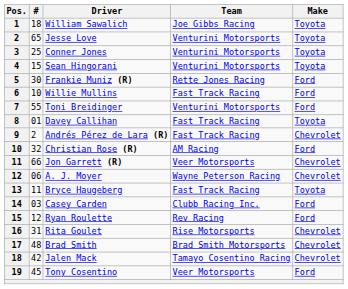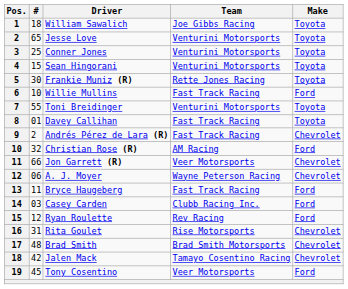 <table class="wikitable" style="font-size:95%">
 <tr>
 <th>Pos.</th>
 <th>#</th>
 <th>Driver</th>
 <th>Team</th>
 <th>Make</th>
 </tr>
 <tr>
 <th>1</th>
 <td>18</td>
 <td><a href='#'>William Sawalich</a></td>
 <td><a href='#'>Joe Gibbs Racing</a></td>
 <td><a href='#'>Toyota</a></td>
 </tr>
 <tr>
 <th>2</th>
 <td>65</td>
 <td><a href='#'>Jesse Love</a></td>
 <td><a href='#'>Venturini Motorsports</a></td>
 <td><a href='#'>Toyota</a></td>
 </tr>
 <tr>
 <th>3</th>
 <td>25</td>
 <td><a href='#'>Conner Jones</a></td>
 <td><a href='#'>Venturini Motorsports</a></td>
 <td><a href='#'>Toyota</a></td>
 </tr>
 <tr>
 <th>4</th>
 <td>15</td>
 <td><a href='#'>Sean Hingorani</a></td>
 <td><a href='#'>Venturini Motorsports</a></td>
 <td><a href='#'>Toyota</a></td>
 </tr>
 <tr>
 <th>5</th>
 <td>30</td>
 <td><a href='#'>Frankie Muniz</a> <strong>(R)</strong></td>
 <td><a href='#'>Rette Jones Racing</a></td>
-<td><a href='#'>Ford</a></td>
+<td><a href='#'>Toyota</a></td>
 </tr>
 <tr>
 <th>6</th>
 <td>10</td>
 <td><a href='#'>Willie Mullins</a></td>
 <td><a href='#'>Fast Track Racing</a></td>
 <td><a href='#'>Ford</a></td>
 </tr>
 <tr>
 <th>7</th>
 <td>55</td>
 <td><a href='#'>Toni Breidinger</a></td>
 <td><a href='#'>Venturini Motorsports</a></td>
-<td><a href='#'>Ford</a></td>
+<td><a href='#'>Toyota</a></td>
 </tr>
 <tr>
 <th>8</th>
 <td>01</td>
 <td><a href='#'>Davey Callihan</a></td>
 <td><a href='#'>Fast Track Racing</a></td>
 <td><a href='#'>Toyota</a></td>
 </tr>
 <tr>
 <th>9</th>
 <td>2</td>
 <td><a href='#'>Andrés Pérez de Lara</a> <strong>(R)</strong></td>
 <td><a href='#'>Fast Track Racing</a></td>
 <td><a href='#'>Chevrolet</a></td>
 </tr>
 <tr>
 <th>10</th>
 <td>32</td>
 <td><a href='#'>Christian Rose</a> <strong>(R)</strong></td>
 <td><a href='#'>AM Racing</a></td>
 <td><a href='#'>Ford</a></td>
 </tr>
 <tr>
 <th>11</th>
 <td>66</td>
 <td><a href='#'>Jon Garrett</a> <strong>(R)</strong></td>
 <td><a href='#'>Veer Motorsports</a></td>
 <td><a href='#'>Chevrolet</a></td>
 </tr>
 <tr>
 <th>12</th>
 <td>06</td>
 <td><a href='#'>A. J. Moyer</a></td>
 <td><a href='#'>Wayne Peterson Racing</a></td>
 <td><a href='#'>Chevrolet</a></td>
 </tr>
 <tr>
 <th>13</th>
 <td>11</td>
 <td><a href='#'>Bryce Haugeberg</a></td>
 <td><a href='#'>Fast Track Racing</a></td>
-<td><a href='#'>Toyota</a></td>
+<td><a href='#'>Ford</a></td>
 </tr>
 <tr>
 <th>14</th>
 <td>03</td>
 <td><a href='#'>Casey Carden</a></td>
 <td><a href='#'>Clubb Racing Inc.</a></td>
 <td><a href='#'>Ford</a></td>
 </tr>
 <tr>
 <th>15</th>
 <td>12</td>
 <td><a href='#'>Ryan Roulette</a></td>
 <td><a href='#'>Rev Racing</a></td>
 <td><a href='#'>Ford</a></td>
 </tr>
 <tr>
 <th>16</th>
 <td>31</td>
 <td><a href='#'>Rita Goulet</a></td>
 <td><a href='#'>Rise Motorsports</a></td>
 <td><a href='#'>Chevrolet</a></td>
 </tr>
 <tr>
 <th>17</th>
 <td>48</td>
 <td><a href='#'>Brad Smith</a></td>
 <td><a href='#'>Brad Smith Motorsports</a></td>
 <td><a href='#'>Chevrolet</a></td>
 </tr>
 <tr>
 <th>18</th>
 <td>42</td>
 <td><a href='#'>Jalen Mack</a></td>
 <td><a href='#'>Tamayo Cosentino Racing</a></td>
 <td><a href='#'>Chevrolet</a></td>
 </tr>
 <tr>
 <th>19</th>
 <td>45</td>
 <td><a href='#'>Tony Cosentino</a></td>
 <td><a href='#'>Veer Motorsports</a></td>
 <td><a href='#'>Ford</a></td>
 </tr>
 <tr>
 <th colspan="5"></th>
 </tr>
 </table>
